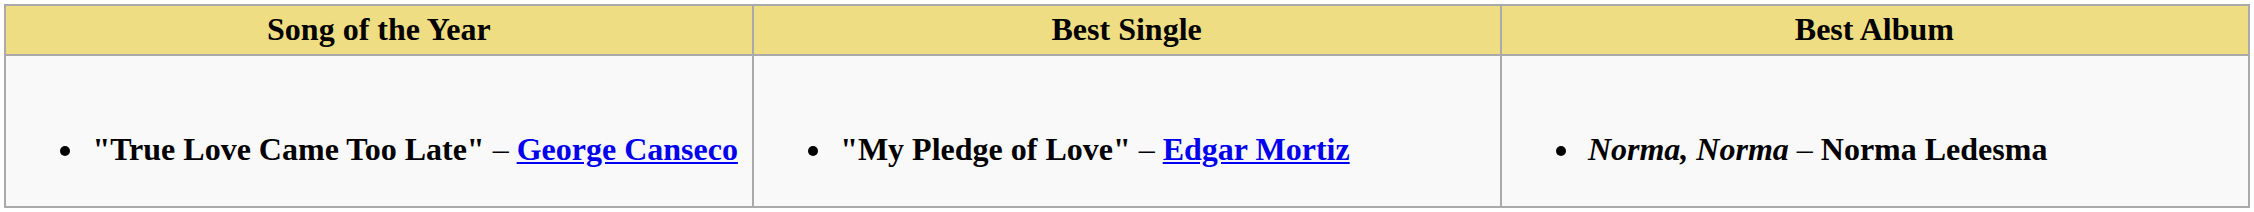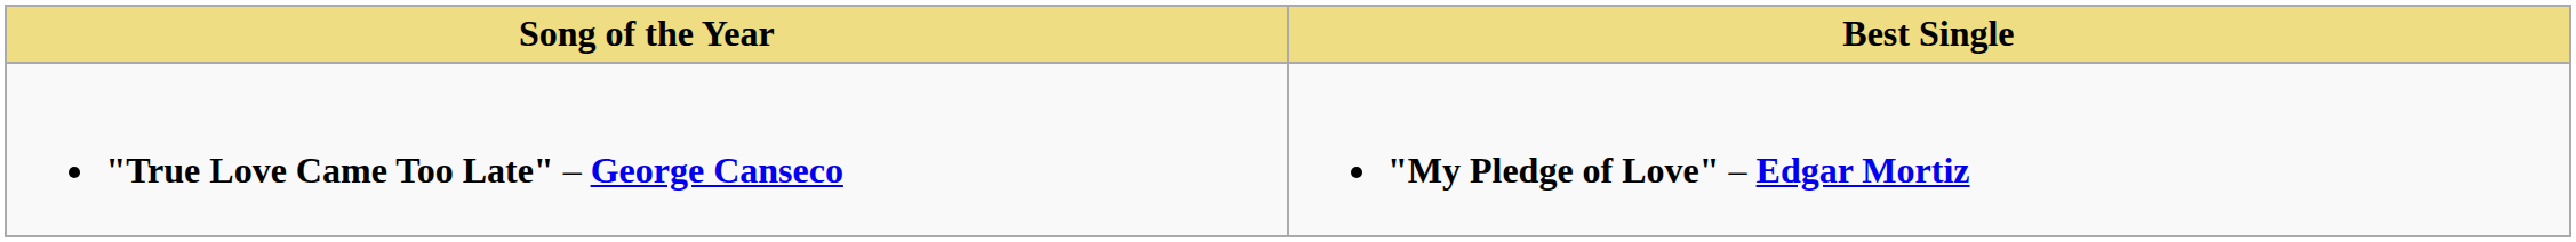 <table class="wikitable">
 <tr>
 <th style="background:#EEDD82;width:33%">Song of the Year</th>
 <th style="background:#EEDD82;width:33%">Best Single</th>
-<th style="background:#EEDD82;width:33%">Best Album</th>
 </tr>
 <tr>
 <td valign="top"><br><ul><li><strong>"True Love Came Too Late"</strong> – <strong><a href='#'>George Canseco</a></strong></li></ul></td>
 <td valign="top"><br><ul><li><strong>"My Pledge of Love"</strong> – <strong><a href='#'>Edgar Mortiz</a></strong></li></ul></td>
-<td valign="top"><br><ul><li><strong><em>Norma, Norma</em></strong> – <strong>Norma Ledesma</strong></li></ul></td>
 </tr>
 </table>
